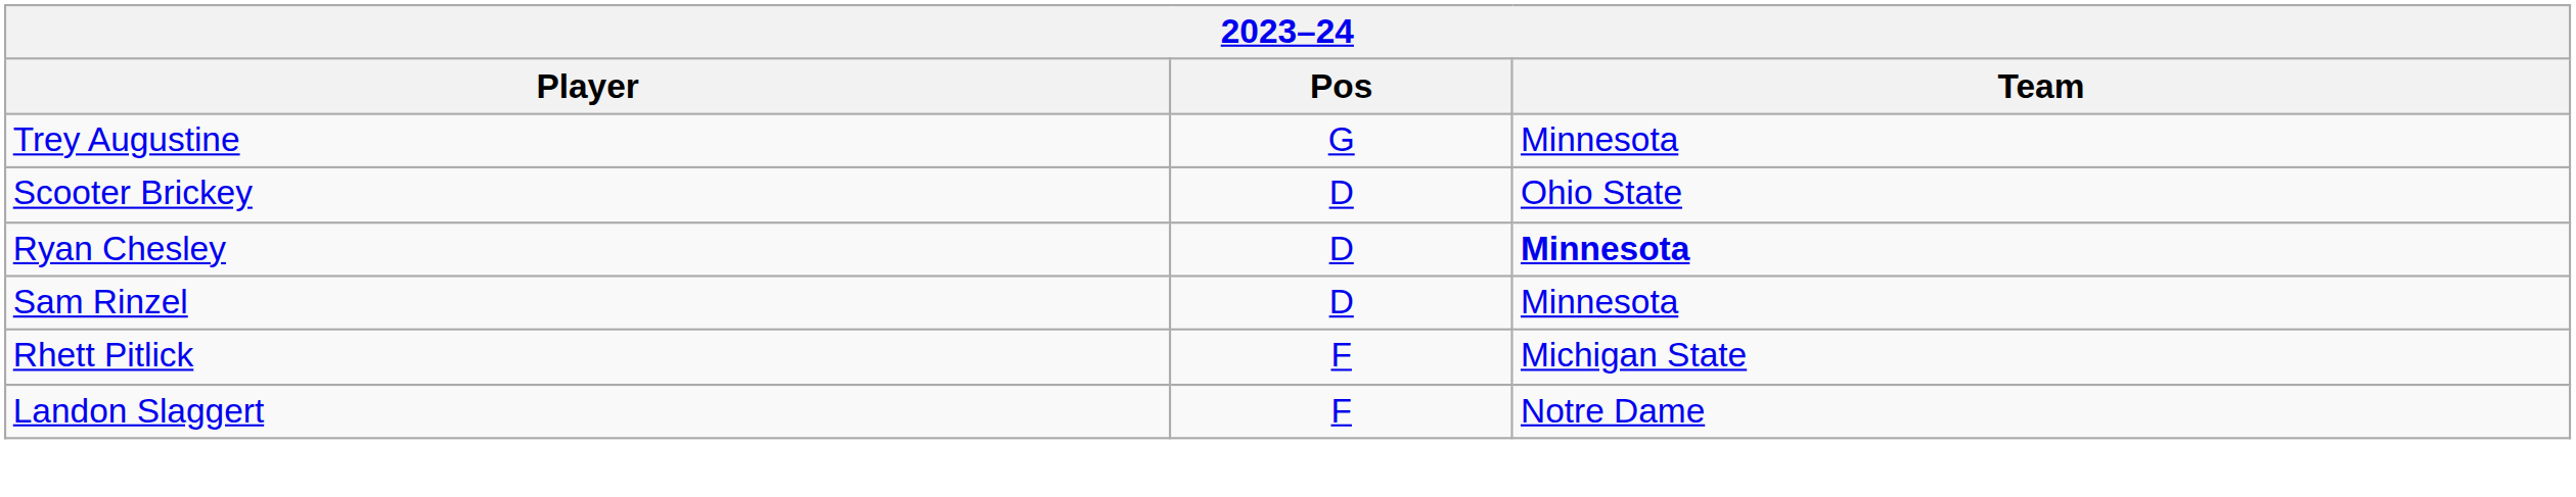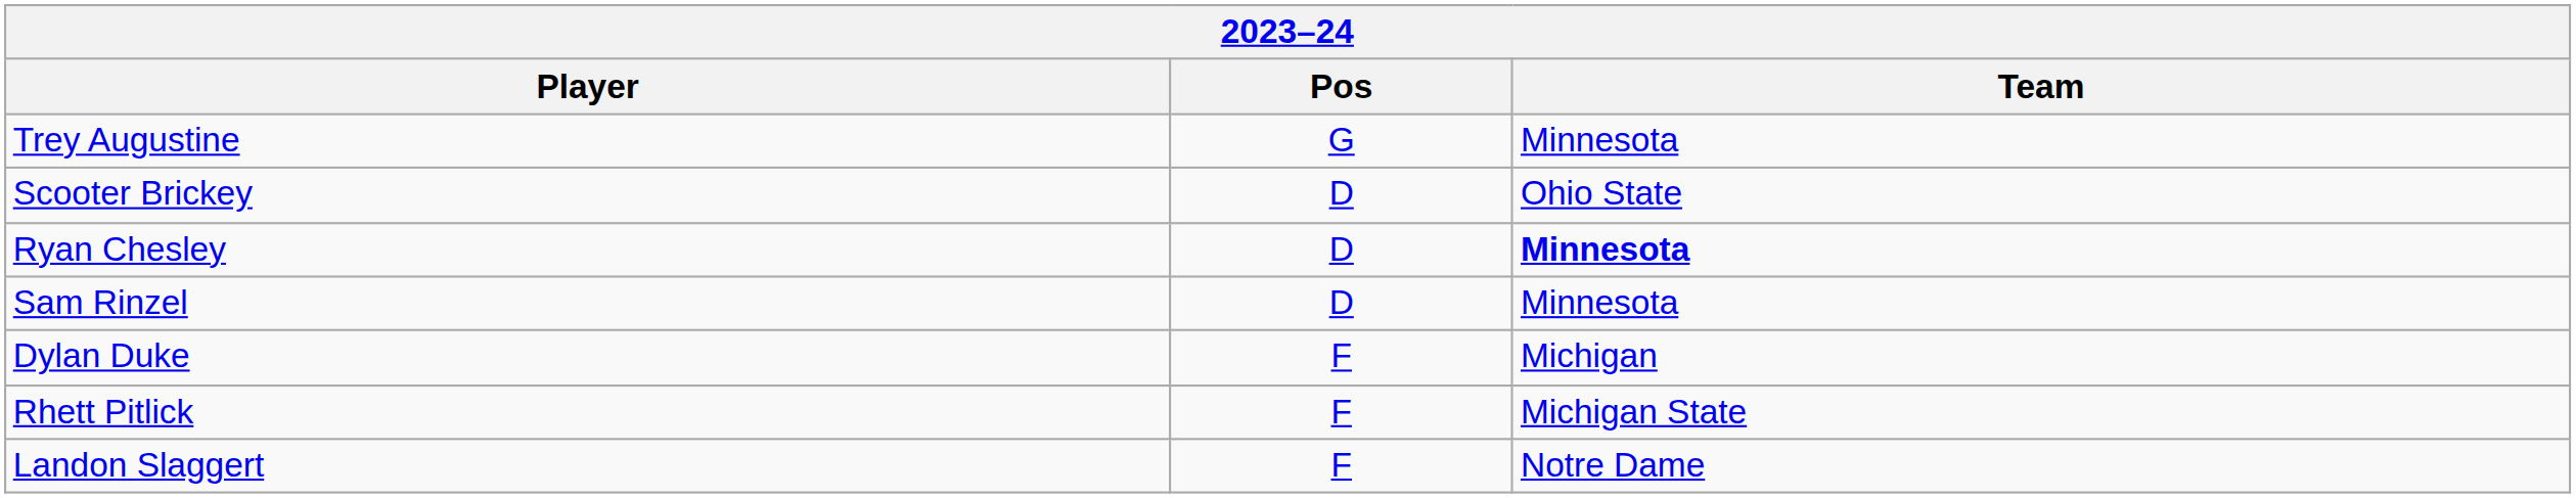 <table class="wikitable" width=95%>
 <tr>
 <th colspan=3><a href='#'>2023–24</a></th>
 </tr>
 <tr>
 <th>Player</th>
 <th>Pos</th>
 <th>Team</th>
 </tr>
 <tr>
 <td><a href='#'>Trey Augustine</a></td>
 <td style="text-align:center;"><a href='#'>G</a></td>
 <td><a href='#'>Minnesota</a></td>
 </tr>
 <tr>
 <td><a href='#'>Scooter Brickey</a></td>
 <td style="text-align:center;"><a href='#'>D</a></td>
 <td><a href='#'>Ohio State</a></td>
 </tr>
 <tr>
 <td><a href='#'>Ryan Chesley</a></td>
 <td style="text-align:center;"><a href='#'>D</a></td>
 <td><strong><a href='#'>Minnesota</a></strong></td>
 </tr>
 <tr>
 <td><a href='#'>Sam Rinzel</a></td>
 <td style="text-align:center;"><a href='#'>D</a></td>
 <td><a href='#'>Minnesota</a></td>
 </tr>
 <tr>
+<td><a href='#'>Dylan Duke</a></td>
+<td style="text-align:center;"><a href='#'>F</a></td>
+<td><a href='#'>Michigan</a></td>
+</tr>
+<tr>
 <td><a href='#'>Rhett Pitlick</a></td>
 <td style="text-align:center;"><a href='#'>F</a></td>
 <td><a href='#'>Michigan State</a></td>
 </tr>
 <tr>
 <td><a href='#'>Landon Slaggert</a></td>
 <td style="text-align:center;"><a href='#'>F</a></td>
 <td><a href='#'>Notre Dame</a></td>
 </tr>
 </table>
